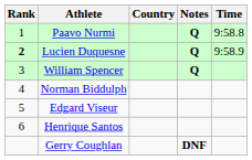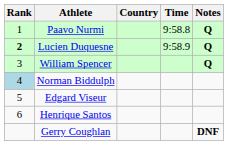 <table class="wikitable sortable" style="text-align:center">
 <tr>
 <th>Rank</th>
 <th>Athlete</th>
 <th>Country</th>
+<th>Time</th>
 <th>Notes</th>
-<th>Time</th>
 </tr>
 <tr bgcolor=ccffcc>
 <td>1</td>
 <td><a href='#'>Paavo Nurmi</a></td>
 <td align=left></td>
+<td>9:58.8</td>
 <td><strong>Q</strong></td>
-<td>9:58.8</td>
 </tr>
 <tr bgcolor=ccffcc>
 <td><strong>2</strong></td>
 <td><a href='#'>Lucien Duquesne</a></td>
 <td align=left></td>
+<td>9:58.9</td>
 <td><strong> Q </strong></td>
-<td>9:58.9</td>
 </tr>
 <tr bgcolor=ccffcc>
 <td>3</td>
 <td><a href='#'>William Spencer</a></td>
 <td align=left></td>
+<td></td>
 <td><strong>Q </strong></td>
-<td></td>
 </tr>
 <tr>
-<td>4</td>
+<td style="background: lightblue;">4</td>
 <td><a href='#'>Norman Biddulph</a></td>
 <td align=left></td>
+<td></td>
 <td><strong> </strong></td>
-<td></td>
 </tr>
 <tr>
 <td>5</td>
 <td><a href='#'>Edgard Viseur</a></td>
 <td align=left></td>
+<td></td>
 <td><strong> </strong></td>
-<td></td>
 </tr>
 <tr>
 <td>6</td>
 <td><a href='#'>Henrique Santos</a></td>
 <td align=left></td>
+<td></td>
 <td><strong> </strong></td>
-<td></td>
 </tr>
 <tr>
 <td></td>
 <td><a href='#'>Gerry Coughlan</a></td>
 <td align=left></td>
+<td></td>
 <td><strong>DNF </strong></td>
-<td></td>
 </tr>
 </table>
